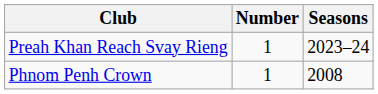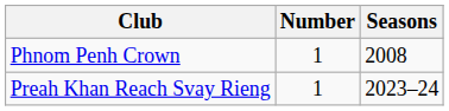 <table class="wikitable sortable">
 <tr>
 <th>Club</th>
 <th>Number</th>
 <th>Seasons</th>
 </tr>
 <tr>
+<td><a href='#'>Phnom Penh Crown</a></td>
+<td style="text-align:center">1</td>
+<td>2008</td>
+</tr>
+<tr>
 <td><a href='#'>Preah Khan Reach Svay Rieng</a></td>
 <td style="text-align:center">1</td>
 <td>2023–24</td>
 </tr>
-<tr>
-<td><a href='#'>Phnom Penh Crown</a></td>
-<td style="text-align:center">1</td>
-<td>2008</td>
-</tr>
 </table>
